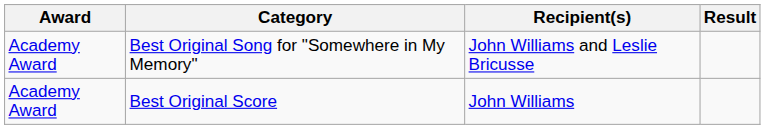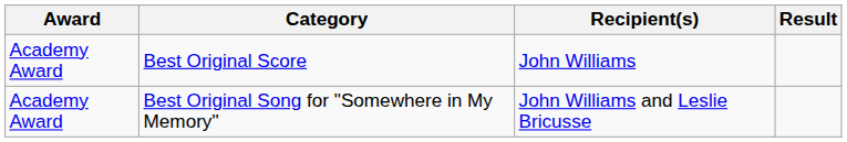 <table class="wikitable" width="80%">
 <tr>
 <th>Award</th>
 <th>Category</th>
 <th>Recipient(s)</th>
 <th>Result</th>
 </tr>
 <tr>
 <td><a href='#'>Academy Award</a></td>
+<td><a href='#'>Best Original Score</a></td>
+<td><a href='#'>John Williams</a></td>
+<td></td>
+</tr>
+<tr>
+<td><a href='#'>Academy Award</a></td>
 <td><a href='#'>Best Original Song</a> for "Somewhere in My Memory"</td>
 <td><a href='#'>John Williams</a> and <a href='#'>Leslie Bricusse</a></td>
 <td></td>
 </tr>
-<tr>
-<td><a href='#'>Academy Award</a></td>
-<td><a href='#'>Best Original Score</a></td>
-<td><a href='#'>John Williams</a></td>
-<td></td>
-</tr>
 </table>
